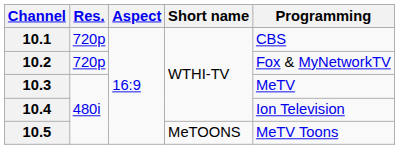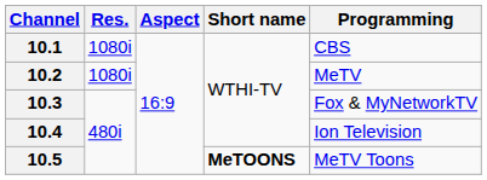 <table class="wikitable">
 <tr>
 <th scope="col"><a href='#'>Channel</a></th>
 <th scope="col"><a href='#'>Res.</a></th>
 <th scope="col"><a href='#'>Aspect</a></th>
 <th scope="col">Short name</th>
 <th scope="col">Programming</th>
 </tr>
 <tr>
 <th scope="row">10.1</th>
-<td><a href='#'>720p</a></td>
+<td><a href='#'>1080i</a></td>
 <td rowspan=5><a href='#'>16:9</a></td>
 <td rowspan=4>WTHI-TV</td>
 <td><a href='#'>CBS</a></td>
 </tr>
 <tr>
 <th scope="row">10.2</th>
-<td><a href='#'>720p</a></td>
-<td><a href='#'>Fox</a> & <a href='#'>MyNetworkTV</a></td>
+<td><a href='#'>1080i</a></td>
+<td><a href='#'>MeTV</a></td>
 </tr>
 <tr>
 <th scope="row">10.3</th>
 <td rowspan=3><a href='#'>480i</a></td>
-<td><a href='#'>MeTV</a></td>
+<td><a href='#'>Fox</a> & <a href='#'>MyNetworkTV</a></td>
 </tr>
 <tr>
 <th scope="row">10.4</th>
 <td><a href='#'>Ion Television</a></td>
 </tr>
 <tr>
 <th scope="row">10.5</th>
-<td>MeTOONS</td>
+<td><strong>MeTOONS</strong></td>
 <td><a href='#'>MeTV Toons</a></td>
 </tr>
 </table>
